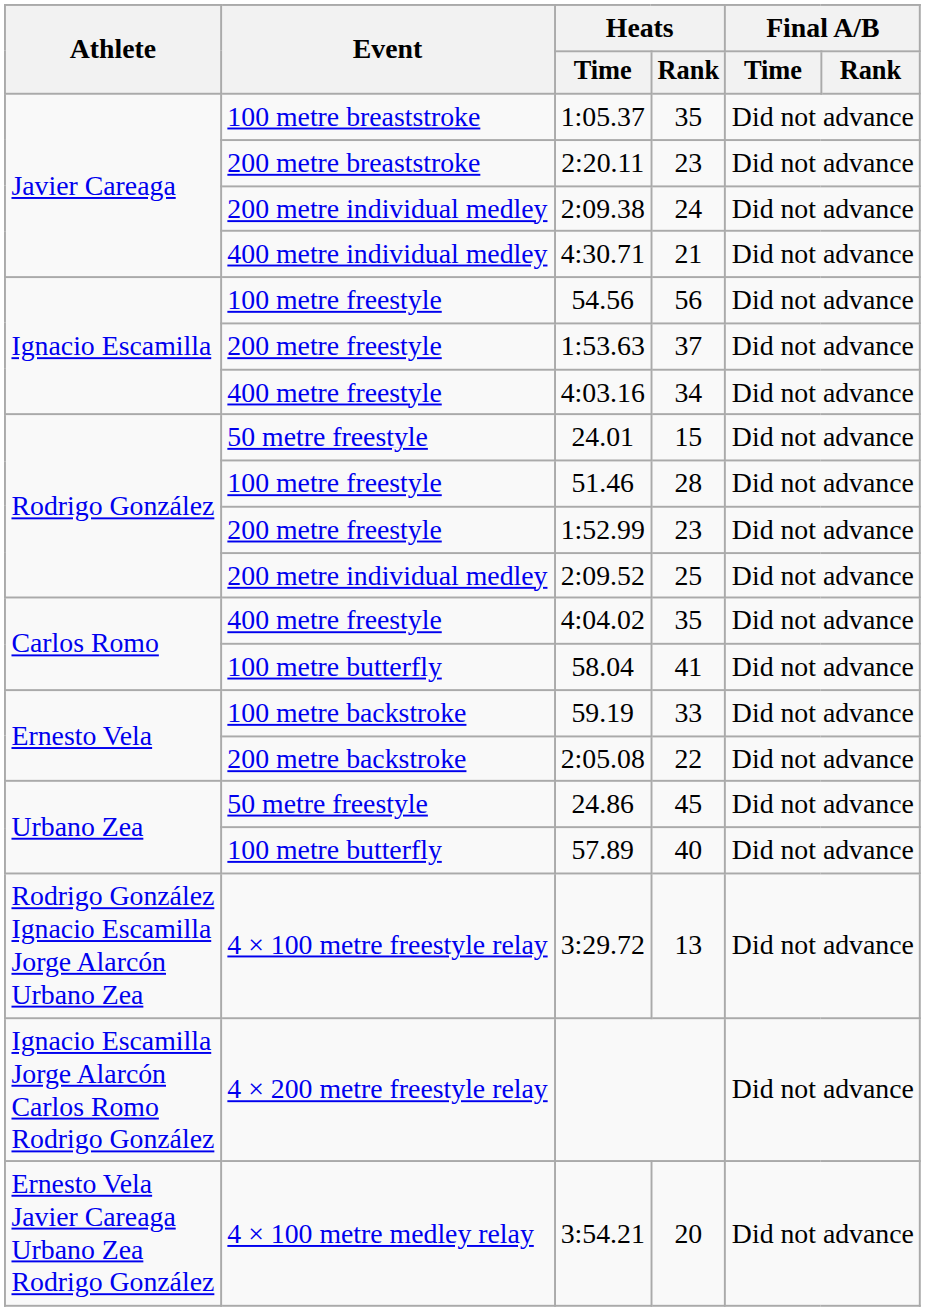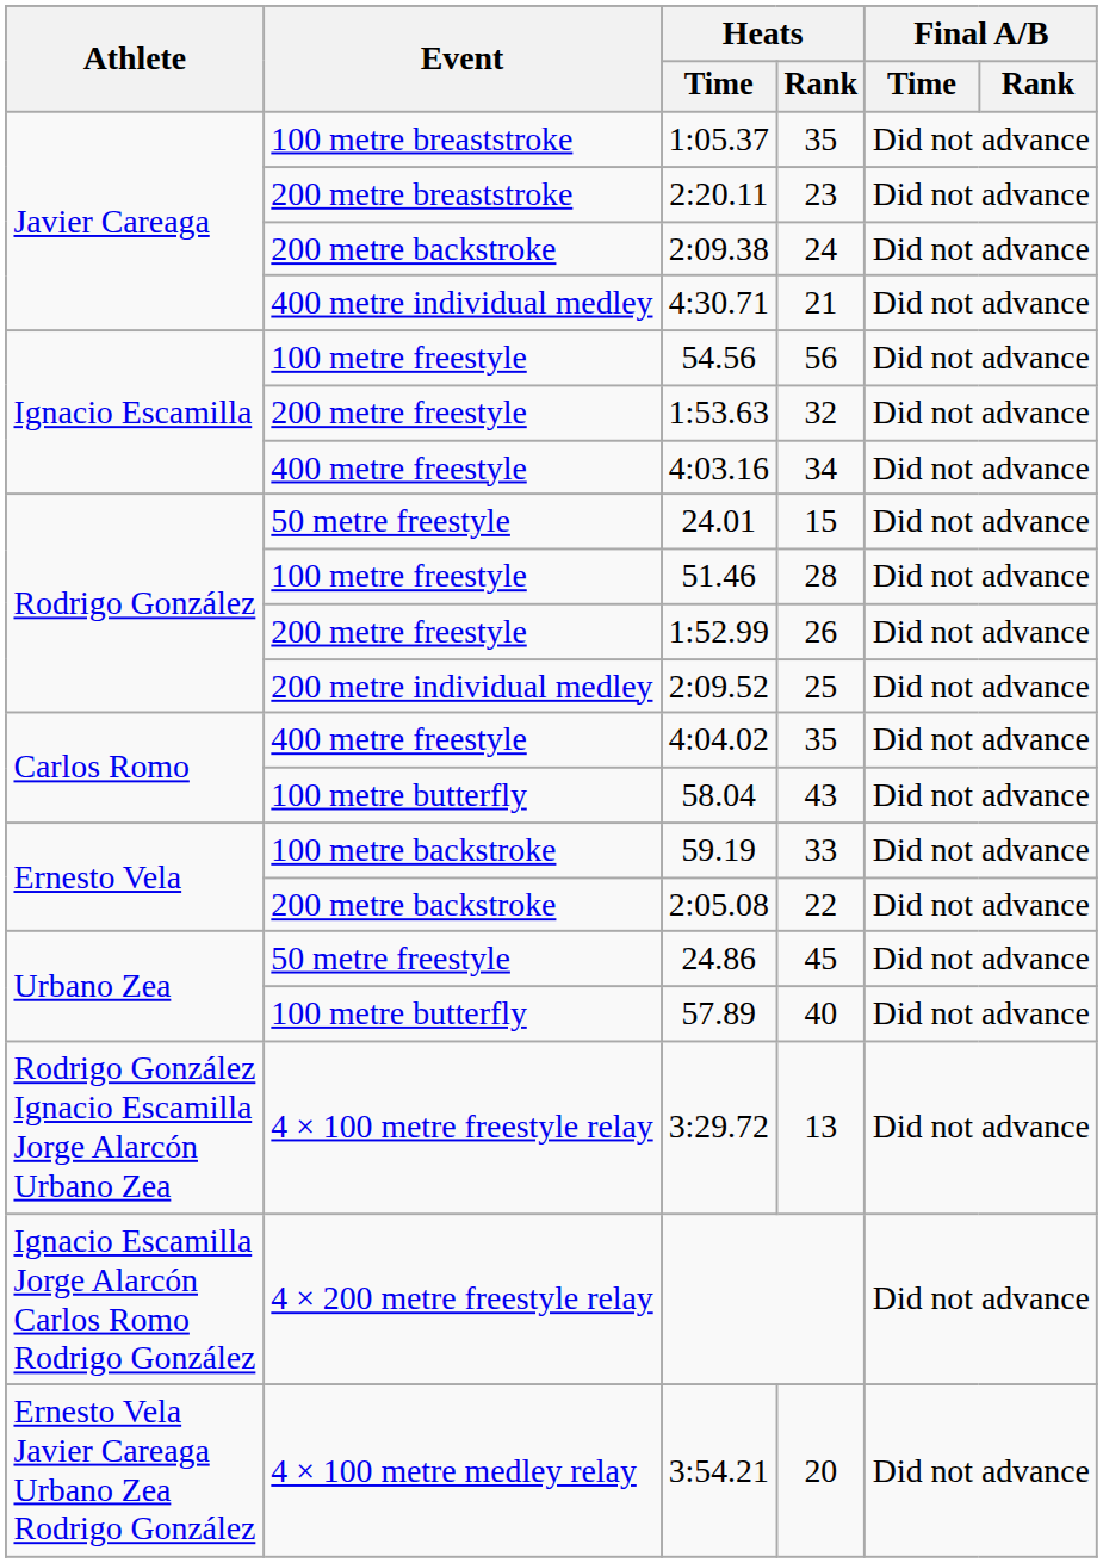 <table class="wikitable" style="font-size:90%">
 <tr>
 <th rowspan="2">Athlete</th>
 <th rowspan="2">Event</th>
 <th colspan=2>Heats</th>
 <th colspan=2>Final A/B</th>
 </tr>
 <tr style="font-size:95%">
 <th>Time</th>
 <th>Rank</th>
 <th>Time</th>
 <th>Rank</th>
 </tr>
 <tr align=center>
 <td align=left rowspan=4><a href='#'>Javier Careaga</a></td>
 <td align=left><a href='#'>100 metre breaststroke</a></td>
 <td>1:05.37</td>
 <td>35</td>
 <td colspan=2>Did not advance</td>
 </tr>
 <tr align=center>
 <td align=left><a href='#'>200 metre breaststroke</a></td>
 <td>2:20.11</td>
 <td>23</td>
 <td colspan=2>Did not advance</td>
 </tr>
 <tr align=center>
-<td align=left><a href='#'>200 metre individual medley</a></td>
+<td align=left><a href='#'>200 metre backstroke</a></td>
 <td>2:09.38</td>
 <td>24</td>
 <td colspan=2>Did not advance</td>
 </tr>
 <tr align=center>
 <td align=left><a href='#'>400 metre individual medley</a></td>
 <td>4:30.71</td>
 <td>21</td>
 <td colspan=2>Did not advance</td>
 </tr>
 <tr align=center>
 <td align=left rowspan=3><a href='#'>Ignacio Escamilla</a></td>
 <td align=left><a href='#'>100 metre freestyle</a></td>
 <td>54.56</td>
 <td>56</td>
 <td colspan=2>Did not advance</td>
 </tr>
 <tr align=center>
 <td align=left><a href='#'>200 metre freestyle</a></td>
 <td>1:53.63</td>
-<td>37</td>
+<td>32</td>
 <td colspan=2>Did not advance</td>
 </tr>
 <tr align=center>
 <td align=left><a href='#'>400 metre freestyle</a></td>
 <td>4:03.16</td>
 <td>34</td>
 <td colspan=2>Did not advance</td>
 </tr>
 <tr align=center>
 <td align=left rowspan=4><a href='#'>Rodrigo González</a></td>
 <td align=left><a href='#'>50 metre freestyle</a></td>
 <td>24.01</td>
 <td>15</td>
 <td colspan=2>Did not advance</td>
 </tr>
 <tr align=center>
 <td align=left><a href='#'>100 metre freestyle</a></td>
 <td>51.46</td>
 <td>28</td>
 <td colspan=2>Did not advance</td>
 </tr>
 <tr align=center>
 <td align=left><a href='#'>200 metre freestyle</a></td>
 <td>1:52.99</td>
-<td>23</td>
+<td>26</td>
 <td colspan=2>Did not advance</td>
 </tr>
 <tr align=center>
 <td align=left><a href='#'>200 metre individual medley</a></td>
 <td>2:09.52</td>
 <td>25</td>
 <td colspan=2>Did not advance</td>
 </tr>
 <tr align=center>
 <td align=left rowspan=2><a href='#'>Carlos Romo</a></td>
 <td align=left><a href='#'>400 metre freestyle</a></td>
 <td>4:04.02</td>
 <td>35</td>
 <td colspan=2>Did not advance</td>
 </tr>
 <tr align=center>
 <td align=left><a href='#'>100 metre butterfly</a></td>
 <td>58.04</td>
-<td>41</td>
+<td>43</td>
 <td colspan=2>Did not advance</td>
 </tr>
 <tr align=center>
 <td align=left rowspan=2><a href='#'>Ernesto Vela</a></td>
 <td align=left><a href='#'>100 metre backstroke</a></td>
 <td>59.19</td>
 <td>33</td>
 <td colspan=2>Did not advance</td>
 </tr>
 <tr align=center>
 <td align=left><a href='#'>200 metre backstroke</a></td>
 <td>2:05.08</td>
 <td>22</td>
 <td colspan=2>Did not advance</td>
 </tr>
 <tr align=center>
 <td align=left rowspan=2><a href='#'>Urbano Zea</a></td>
 <td align=left><a href='#'>50 metre freestyle</a></td>
 <td>24.86</td>
 <td>45</td>
 <td colspan=2>Did not advance</td>
 </tr>
 <tr align=center>
 <td align=left><a href='#'>100 metre butterfly</a></td>
 <td>57.89</td>
 <td>40</td>
 <td colspan=2>Did not advance</td>
 </tr>
 <tr align=center>
 <td align=left><a href='#'>Rodrigo González</a><br><a href='#'>Ignacio Escamilla</a><br><a href='#'>Jorge Alarcón</a><br><a href='#'>Urbano Zea</a></td>
 <td align=left><a href='#'>4 × 100 metre freestyle relay</a></td>
 <td>3:29.72</td>
 <td>13</td>
 <td colspan=2>Did not advance</td>
 </tr>
 <tr align=center>
 <td align=left><a href='#'>Ignacio Escamilla</a><br><a href='#'>Jorge Alarcón</a><br><a href='#'>Carlos Romo</a><br><a href='#'>Rodrigo González</a></td>
 <td align=left><a href='#'>4 × 200 metre freestyle relay</a></td>
 <td colspan=2></td>
 <td colspan=2>Did not advance</td>
 </tr>
 <tr align=center>
 <td align=left><a href='#'>Ernesto Vela</a><br><a href='#'>Javier Careaga</a><br><a href='#'>Urbano Zea</a><br><a href='#'>Rodrigo González</a></td>
 <td align=left><a href='#'>4 × 100 metre medley relay</a></td>
 <td>3:54.21</td>
 <td>20</td>
 <td colspan=2>Did not advance</td>
 </tr>
 </table>
